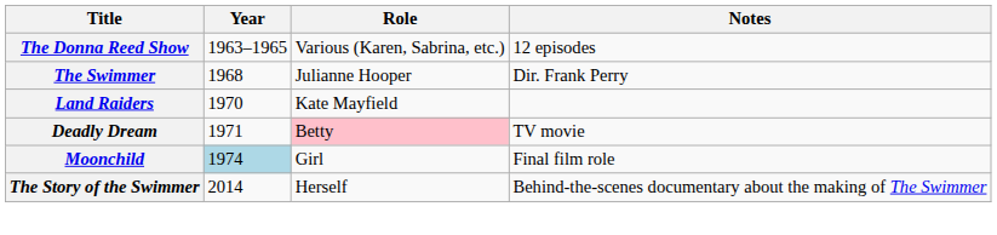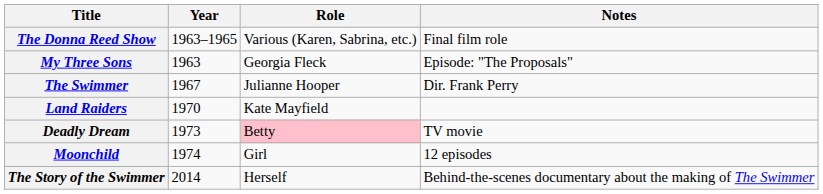 <table class="wikitable sortable plainrowheaders">
 <tr>
 <th scope="col">Title</th>
 <th scope="col">Year</th>
 <th scope="col">Role</th>
 <th scope="col" class="unsortable">Notes</th>
 </tr>
 <tr>
 <th scope="row"><em><a href='#'>The Donna Reed Show</a></em></th>
 <td>1963–1965</td>
 <td>Various (Karen, Sabrina, etc.)</td>
-<td>12 episodes</td>
+<td>Final film role</td>
+</tr>
+<tr>
+<th scope="row"><em><a href='#'>My Three Sons</a></em></th>
+<td>1963</td>
+<td>Georgia Fleck</td>
+<td>Episode: "The Proposals"</td>
 </tr>
 <tr>
 <th scope="row"><em><a href='#'>The Swimmer</a></em></th>
-<td>1968</td>
+<td>1967</td>
 <td>Julianne Hooper</td>
 <td>Dir. Frank Perry</td>
 </tr>
 <tr>
 <th scope="row"><em><a href='#'>Land Raiders</a></em></th>
 <td>1970</td>
 <td>Kate Mayfield</td>
 <td></td>
 </tr>
 <tr>
 <th scope="row"><em>Deadly Dream</em></th>
-<td>1971</td>
+<td>1973</td>
 <td style="background: pink;">Betty</td>
 <td>TV movie</td>
 </tr>
 <tr>
 <th scope="row"><em><a href='#'>Moonchild</a></em></th>
-<td style="background: lightblue;">1974</td>
+<td>1974</td>
 <td>Girl</td>
-<td>Final film role</td>
+<td>12 episodes</td>
 </tr>
 <tr>
 <th scope="row"><em>The Story of the Swimmer</em></th>
 <td>2014</td>
 <td>Herself</td>
 <td>Behind-the-scenes documentary about the making of <em><a href='#'>The Swimmer</a></em></td>
 </tr>
 </table>
